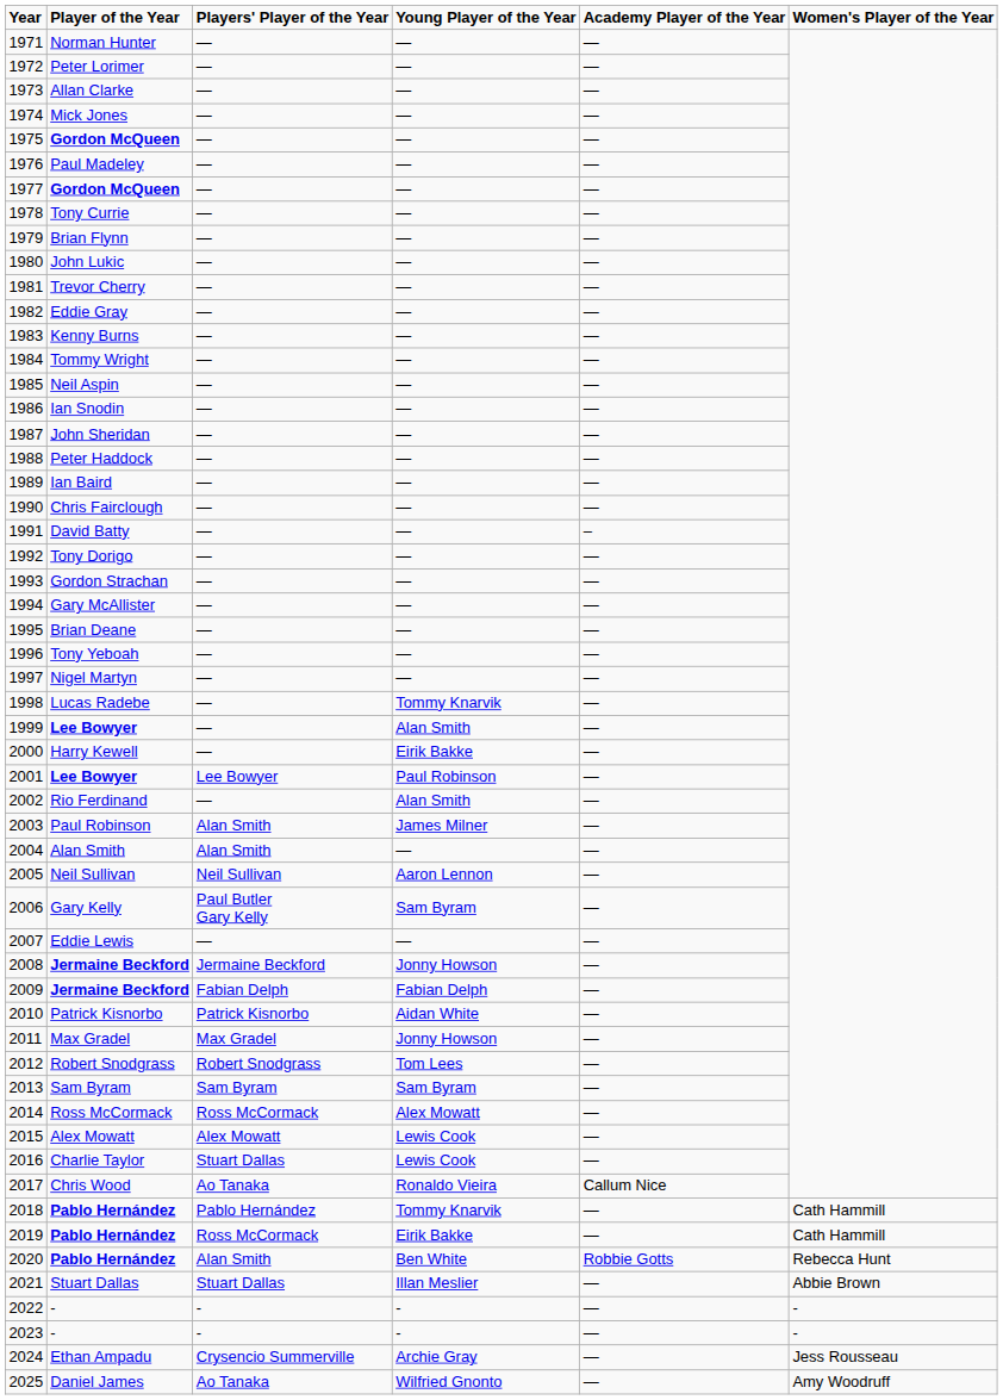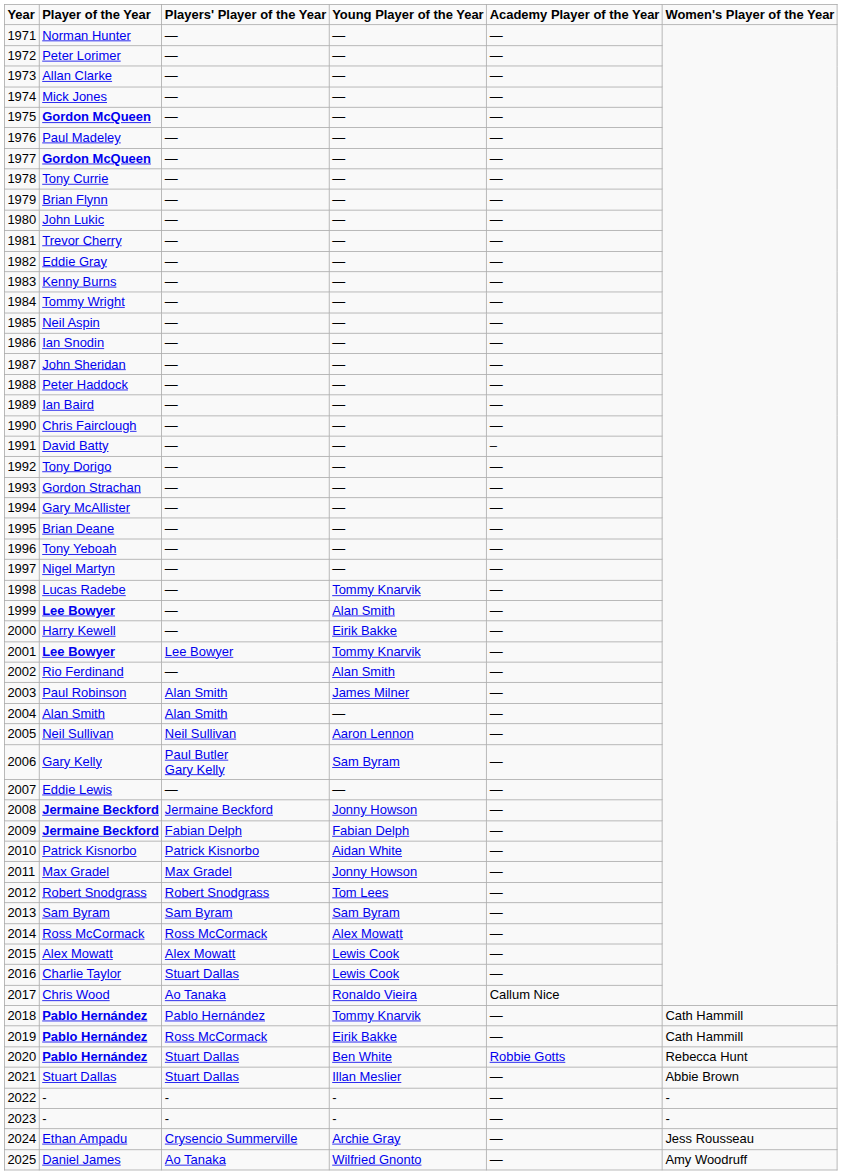 <table class="wikitable" style="text-align: left;">
 <tr>
 <td><strong>Year</strong></td>
 <td><strong>Player of the Year</strong></td>
 <td><strong>Players' Player of the Year</strong></td>
 <td><strong>Young Player of the Year</strong></td>
 <td><strong>Academy Player of the Year</strong></td>
 <td><strong>Women's Player of the Year</strong></td>
 </tr>
 <tr>
 <td>1971</td>
 <td><a href='#'>Norman Hunter</a></td>
 <td>—</td>
 <td>—</td>
 <td>—</td>
 </tr>
 <tr>
 <td>1972</td>
 <td><a href='#'>Peter Lorimer</a></td>
 <td>—</td>
 <td>—</td>
 <td>—</td>
 </tr>
 <tr>
 <td>1973</td>
 <td><a href='#'>Allan Clarke</a></td>
 <td>—</td>
 <td>—</td>
 <td>—</td>
 </tr>
 <tr>
 <td>1974</td>
 <td><a href='#'>Mick Jones</a></td>
 <td>—</td>
 <td>—</td>
 <td>—</td>
 </tr>
 <tr>
 <td>1975</td>
 <td><strong><a href='#'>Gordon McQueen</a></strong></td>
 <td>—</td>
 <td>—</td>
 <td>—</td>
 </tr>
 <tr>
 <td>1976</td>
 <td><a href='#'>Paul Madeley</a></td>
 <td>—</td>
 <td>—</td>
 <td>—</td>
 </tr>
 <tr>
 <td>1977</td>
 <td><strong><a href='#'>Gordon McQueen</a></strong></td>
 <td>—</td>
 <td>—</td>
 <td>—</td>
 </tr>
 <tr>
 <td>1978</td>
 <td><a href='#'>Tony Currie</a></td>
 <td>—</td>
 <td>—</td>
 <td>—</td>
 </tr>
 <tr>
 <td>1979</td>
 <td><a href='#'>Brian Flynn</a></td>
 <td>—</td>
 <td>—</td>
 <td>—</td>
 </tr>
 <tr>
 <td>1980</td>
 <td><a href='#'>John Lukic</a></td>
 <td>—</td>
 <td>—</td>
 <td>—</td>
 </tr>
 <tr>
 <td>1981</td>
 <td><a href='#'>Trevor Cherry</a></td>
 <td>—</td>
 <td>—</td>
 <td>—</td>
 </tr>
 <tr>
 <td>1982</td>
 <td><a href='#'>Eddie Gray</a></td>
 <td>—</td>
 <td>—</td>
 <td>—</td>
 </tr>
 <tr>
 <td>1983</td>
 <td><a href='#'>Kenny Burns</a></td>
 <td>—</td>
 <td>—</td>
 <td>—</td>
 </tr>
 <tr>
 <td>1984</td>
 <td><a href='#'>Tommy Wright</a></td>
 <td>—</td>
 <td>—</td>
 <td>—</td>
 </tr>
 <tr>
 <td>1985</td>
 <td><a href='#'>Neil Aspin</a></td>
 <td>—</td>
 <td>—</td>
 <td>—</td>
 </tr>
 <tr>
 <td>1986</td>
 <td><a href='#'>Ian Snodin</a></td>
 <td>—</td>
 <td>—</td>
 <td>—</td>
 </tr>
 <tr>
 <td>1987</td>
 <td><a href='#'>John Sheridan</a></td>
 <td>—</td>
 <td>—</td>
 <td>—</td>
 </tr>
 <tr>
 <td>1988</td>
 <td><a href='#'>Peter Haddock</a></td>
 <td>—</td>
 <td>—</td>
 <td>—</td>
 </tr>
 <tr>
 <td>1989</td>
 <td><a href='#'>Ian Baird</a></td>
 <td>—</td>
 <td>—</td>
 <td>—</td>
 </tr>
 <tr>
 <td>1990</td>
 <td><a href='#'>Chris Fairclough</a></td>
 <td>—</td>
 <td>—</td>
 <td>—</td>
 </tr>
 <tr>
 <td>1991</td>
 <td><a href='#'>David Batty</a></td>
 <td>—</td>
 <td>—</td>
 <td>–</td>
 </tr>
 <tr>
 <td>1992</td>
 <td><a href='#'>Tony Dorigo</a></td>
 <td>—</td>
 <td>—</td>
 <td>—</td>
 </tr>
 <tr>
 <td>1993</td>
 <td><a href='#'>Gordon Strachan</a></td>
 <td>—</td>
 <td>—</td>
 <td>—</td>
 </tr>
 <tr>
 <td>1994</td>
 <td><a href='#'>Gary McAllister</a></td>
 <td>—</td>
 <td>—</td>
 <td>—</td>
 </tr>
 <tr>
 <td>1995</td>
 <td><a href='#'>Brian Deane</a></td>
 <td>—</td>
 <td>—</td>
 <td>—</td>
 </tr>
 <tr>
 <td>1996</td>
 <td><a href='#'>Tony Yeboah</a></td>
 <td>—</td>
 <td>—</td>
 <td>—</td>
 </tr>
 <tr>
 <td>1997</td>
 <td><a href='#'>Nigel Martyn</a></td>
 <td>—</td>
 <td>—</td>
 <td>—</td>
 </tr>
 <tr>
 <td>1998</td>
 <td><a href='#'>Lucas Radebe</a></td>
 <td>—</td>
 <td><a href='#'>Tommy Knarvik</a></td>
 <td>—</td>
 </tr>
 <tr>
 <td>1999</td>
 <td><strong><a href='#'>Lee Bowyer</a></strong></td>
 <td>—</td>
 <td><a href='#'>Alan Smith</a></td>
 <td>—</td>
 </tr>
 <tr>
 <td>2000</td>
 <td><a href='#'>Harry Kewell</a></td>
 <td>—</td>
 <td><a href='#'>Eirik Bakke</a></td>
 <td>—</td>
 </tr>
 <tr>
 <td>2001</td>
 <td><strong><a href='#'>Lee Bowyer</a></strong></td>
 <td><a href='#'>Lee Bowyer</a></td>
-<td><a href='#'>Paul Robinson</a></td>
+<td><a href='#'>Tommy Knarvik</a></td>
 <td>—</td>
 </tr>
 <tr>
 <td>2002</td>
 <td><a href='#'>Rio Ferdinand</a></td>
 <td>—</td>
 <td><a href='#'>Alan Smith</a></td>
 <td>—</td>
 </tr>
 <tr>
 <td>2003</td>
 <td><a href='#'>Paul Robinson</a></td>
 <td><a href='#'>Alan Smith</a></td>
 <td><a href='#'>James Milner</a></td>
 <td>—</td>
 </tr>
 <tr>
 <td>2004</td>
 <td><a href='#'>Alan Smith</a></td>
 <td><a href='#'>Alan Smith</a></td>
 <td>—</td>
 <td>—</td>
 </tr>
 <tr>
 <td>2005</td>
 <td><a href='#'>Neil Sullivan</a></td>
 <td><a href='#'>Neil Sullivan</a></td>
 <td><a href='#'>Aaron Lennon</a></td>
 <td>—</td>
 </tr>
 <tr>
 <td>2006</td>
 <td><a href='#'>Gary Kelly</a></td>
 <td><a href='#'>Paul Butler</a><br><a href='#'>Gary Kelly</a></td>
 <td><a href='#'>Sam Byram</a></td>
 <td>—</td>
 </tr>
 <tr>
 <td>2007</td>
 <td><a href='#'>Eddie Lewis</a></td>
 <td>—</td>
 <td>—</td>
 <td>—</td>
 </tr>
 <tr>
 <td>2008</td>
 <td><strong><a href='#'>Jermaine Beckford</a></strong></td>
 <td><a href='#'>Jermaine Beckford</a></td>
 <td><a href='#'>Jonny Howson</a></td>
 <td>—</td>
 </tr>
 <tr>
 <td>2009</td>
 <td><strong><a href='#'>Jermaine Beckford</a></strong></td>
 <td><a href='#'>Fabian Delph</a></td>
 <td><a href='#'>Fabian Delph</a></td>
 <td>—</td>
 </tr>
 <tr>
 <td>2010</td>
 <td><a href='#'>Patrick Kisnorbo</a></td>
 <td><a href='#'>Patrick Kisnorbo</a></td>
 <td><a href='#'>Aidan White</a></td>
 <td>—</td>
 </tr>
 <tr>
 <td>2011</td>
 <td><a href='#'>Max Gradel</a></td>
 <td><a href='#'>Max Gradel</a></td>
 <td><a href='#'>Jonny Howson</a></td>
 <td>—</td>
 </tr>
 <tr>
 <td>2012</td>
 <td><a href='#'>Robert Snodgrass</a></td>
 <td><a href='#'>Robert Snodgrass</a></td>
 <td><a href='#'>Tom Lees</a></td>
 <td>—</td>
 </tr>
 <tr>
 <td>2013</td>
 <td><a href='#'>Sam Byram</a></td>
 <td><a href='#'>Sam Byram</a></td>
 <td><a href='#'>Sam Byram</a></td>
 <td>—</td>
 </tr>
 <tr>
 <td>2014</td>
 <td><a href='#'>Ross McCormack</a></td>
 <td><a href='#'>Ross McCormack</a></td>
 <td><a href='#'>Alex Mowatt</a></td>
 <td>—</td>
 </tr>
 <tr>
 <td>2015</td>
 <td><a href='#'>Alex Mowatt</a></td>
 <td><a href='#'>Alex Mowatt</a></td>
 <td><a href='#'>Lewis Cook</a></td>
 <td>—</td>
 </tr>
 <tr>
 <td>2016</td>
 <td><a href='#'>Charlie Taylor</a></td>
 <td><a href='#'>Stuart Dallas</a></td>
 <td><a href='#'>Lewis Cook</a></td>
 <td>—</td>
 </tr>
 <tr>
 <td>2017</td>
 <td><a href='#'>Chris Wood</a></td>
 <td><a href='#'>Ao Tanaka</a></td>
 <td><a href='#'>Ronaldo Vieira</a></td>
 <td>Callum Nice</td>
 </tr>
 <tr>
 <td>2018</td>
 <td><strong><a href='#'>Pablo Hernández</a></strong></td>
 <td><a href='#'>Pablo Hernández</a></td>
 <td><a href='#'>Tommy Knarvik</a></td>
 <td>—</td>
 <td>Cath Hammill</td>
 </tr>
 <tr>
 <td>2019</td>
 <td><strong><a href='#'>Pablo Hernández</a></strong></td>
 <td><a href='#'>Ross McCormack</a></td>
 <td><a href='#'>Eirik Bakke</a></td>
 <td>—</td>
 <td>Cath Hammill</td>
 </tr>
 <tr>
 <td>2020</td>
 <td><strong><a href='#'>Pablo Hernández</a></strong></td>
-<td><a href='#'>Alan Smith</a></td>
+<td><a href='#'>Stuart Dallas</a></td>
 <td><a href='#'>Ben White</a></td>
 <td><a href='#'>Robbie Gotts</a></td>
 <td>Rebecca Hunt</td>
 </tr>
 <tr>
 <td>2021</td>
 <td><a href='#'>Stuart Dallas</a></td>
 <td><a href='#'>Stuart Dallas</a></td>
 <td><a href='#'>Illan Meslier</a></td>
 <td>—</td>
 <td>Abbie Brown</td>
 </tr>
 <tr>
 <td>2022</td>
 <td>-</td>
 <td>-</td>
 <td>-</td>
 <td>—</td>
 <td>-</td>
 </tr>
 <tr>
 <td>2023</td>
 <td>-</td>
 <td>-</td>
 <td>-</td>
 <td>—</td>
 <td>-</td>
 </tr>
 <tr>
 <td>2024</td>
 <td><a href='#'>Ethan Ampadu</a></td>
 <td><a href='#'>Crysencio Summerville</a></td>
 <td><a href='#'>Archie Gray</a></td>
 <td>—</td>
 <td>Jess Rousseau</td>
 </tr>
 <tr>
 <td>2025</td>
 <td><a href='#'>Daniel James</a></td>
 <td><a href='#'>Ao Tanaka</a></td>
 <td><a href='#'>Wilfried Gnonto</a></td>
 <td>—</td>
 <td>Amy Woodruff</td>
 </tr>
 </table>
